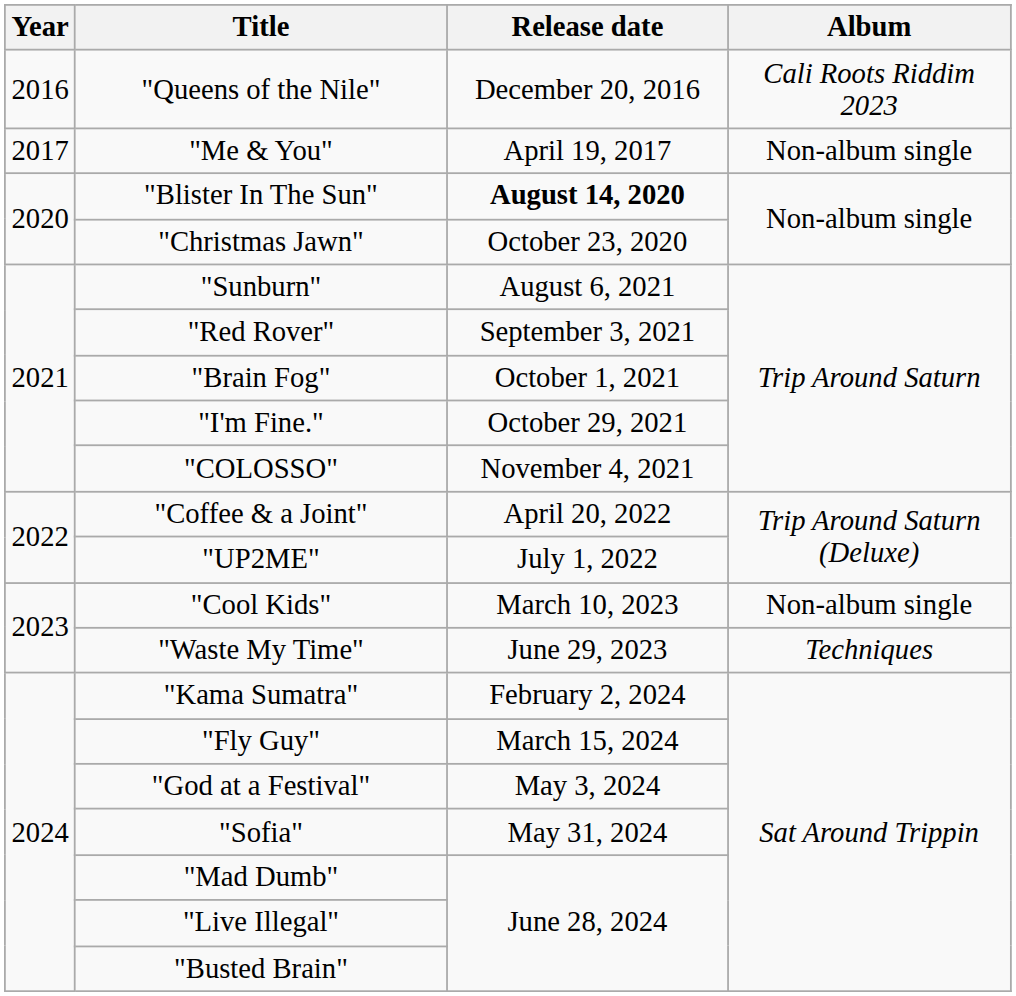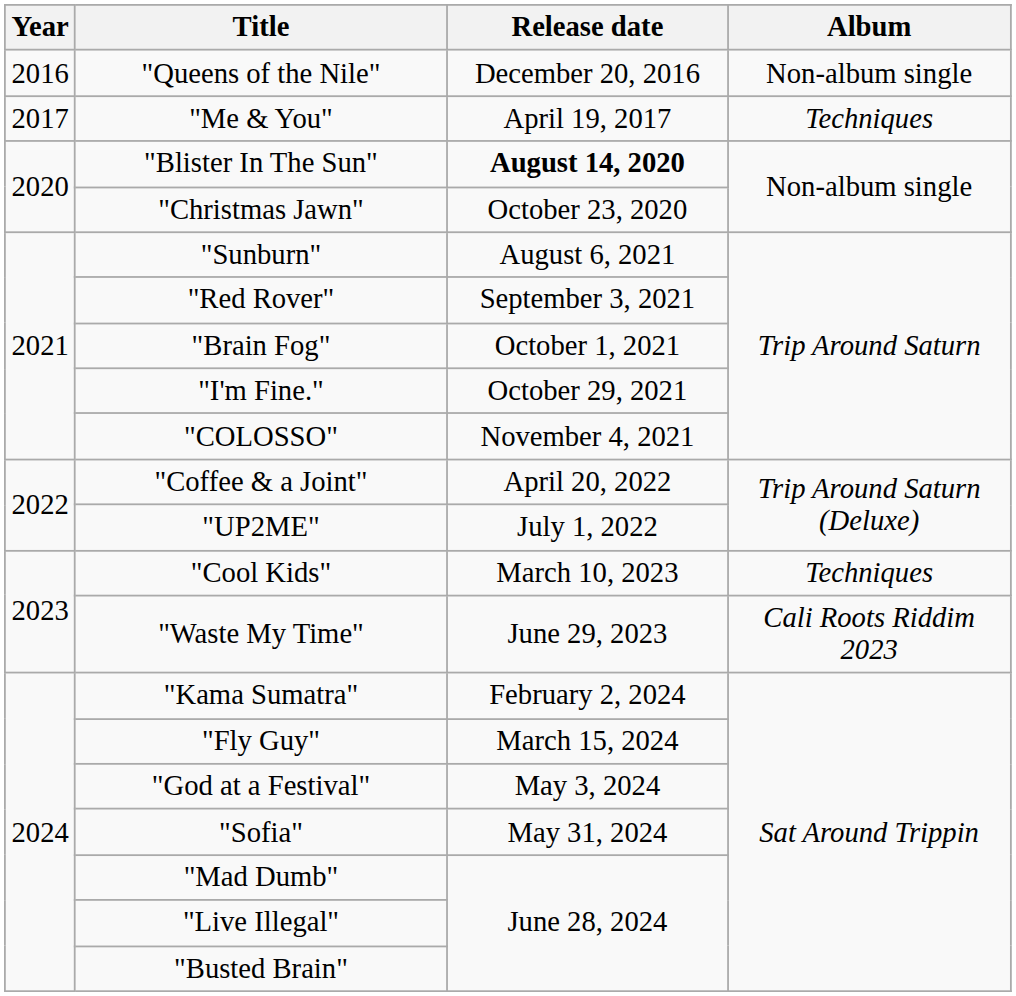 <table class="wikitable plainrowheaders" style="text-align:center;">
 <tr>
 <th scope="col">Year</th>
 <th scope="col" width="200">Title</th>
 <th scope="col" width="150">Release date</th>
 <th scope="col" width="150">Album</th>
 </tr>
 <tr>
 <td rowspan=1>2016</td>
 <td>"Queens of the Nile"</td>
 <td>December 20, 2016</td>
-<td><em>Cali Roots Riddim 2023</em> </td>
+<td rowspan=1>Non-album single</td>
 </tr>
 <tr>
 <td rowspan=1>2017</td>
 <td>"Me & You"</td>
 <td>April 19, 2017</td>
-<td rowspan=1>Non-album single</td>
+<td rowspan=1><em>Techniques</em></td>
 </tr>
 <tr>
 <td rowspan=2>2020</td>
 <td>"Blister In The Sun"</td>
 <td><strong>August 14, 2020</strong></td>
 <td rowspan=2>Non-album single</td>
 </tr>
 <tr>
 <td>"Christmas Jawn"</td>
 <td>October 23, 2020</td>
 </tr>
 <tr>
 <td rowspan=5>2021</td>
 <td>"Sunburn" </td>
 <td>August 6, 2021</td>
 <td rowspan=5><em>Trip Around Saturn</em></td>
 </tr>
 <tr>
 <td>"Red Rover" </td>
 <td>September 3, 2021</td>
 </tr>
 <tr>
 <td>"Brain Fog" </td>
 <td>October 1, 2021</td>
 </tr>
 <tr>
 <td>"I'm Fine." </td>
 <td>October 29, 2021</td>
 </tr>
 <tr>
 <td>"COLOSSO" </td>
 <td>November 4, 2021</td>
 </tr>
 <tr>
 <td rowspan=2>2022</td>
 <td>"Coffee & a Joint"</td>
 <td>April 20, 2022</td>
 <td rowspan=2><em>Trip Around Saturn (Deluxe)</em></td>
 </tr>
 <tr>
 <td>"UP2ME" </td>
 <td>July 1, 2022</td>
 </tr>
 <tr>
 <td rowspan=2>2023</td>
 <td>"Cool Kids" </td>
 <td>March 10, 2023</td>
-<td rowspan=1>Non-album single</td>
+<td rowspan=1><em>Techniques</em></td>
 </tr>
 <tr>
 <td>"Waste My Time" </td>
 <td>June 29, 2023</td>
-<td rowspan=1><em>Techniques</em></td>
+<td><em>Cali Roots Riddim 2023</em> </td>
 </tr>
 <tr>
 <td rowspan=7>2024</td>
 <td>"Kama Sumatra"</td>
 <td>February 2, 2024</td>
 <td rowspan=7><em>Sat Around Trippin<strong></td>
 </tr>
 <tr>
 <td>"Fly Guy" </td>
 <td>March 15, 2024</td>
 </tr>
 <tr>
 <td>"God at a Festival" </td>
 <td>May 3, 2024</td>
 </tr>
 <tr>
 <td>"Sofia"</td>
 <td>May 31, 2024</td>
 </tr>
 <tr>
 <td>"Mad Dumb" </td>
 <td rowspan=3>June 28, 2024</td>
 </tr>
 <tr>
 <td>"Live Illegal" </td>
 </tr>
 <tr>
 <td>"Busted Brain" </td>
 </tr>
 </table>
